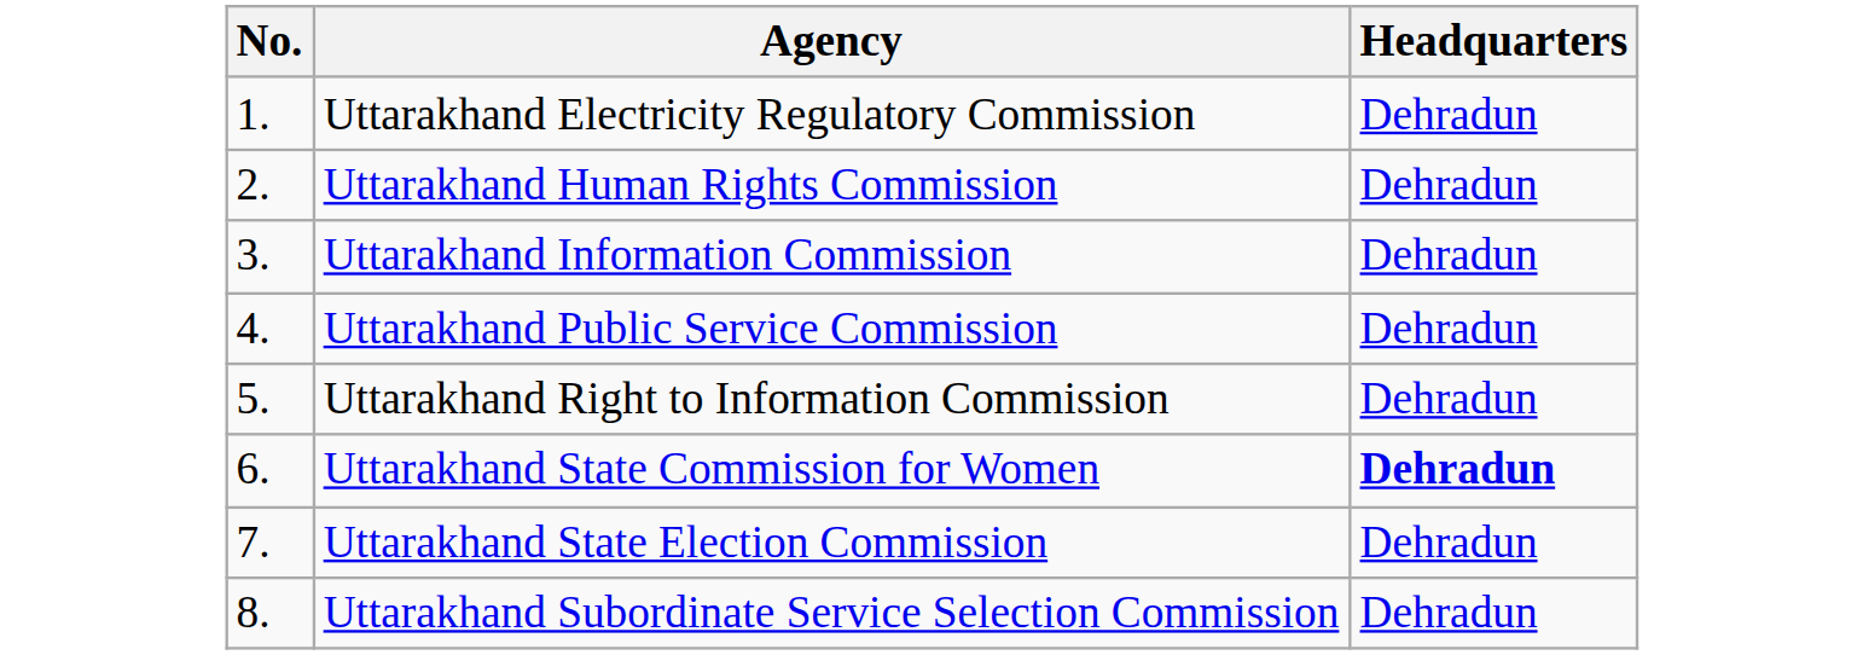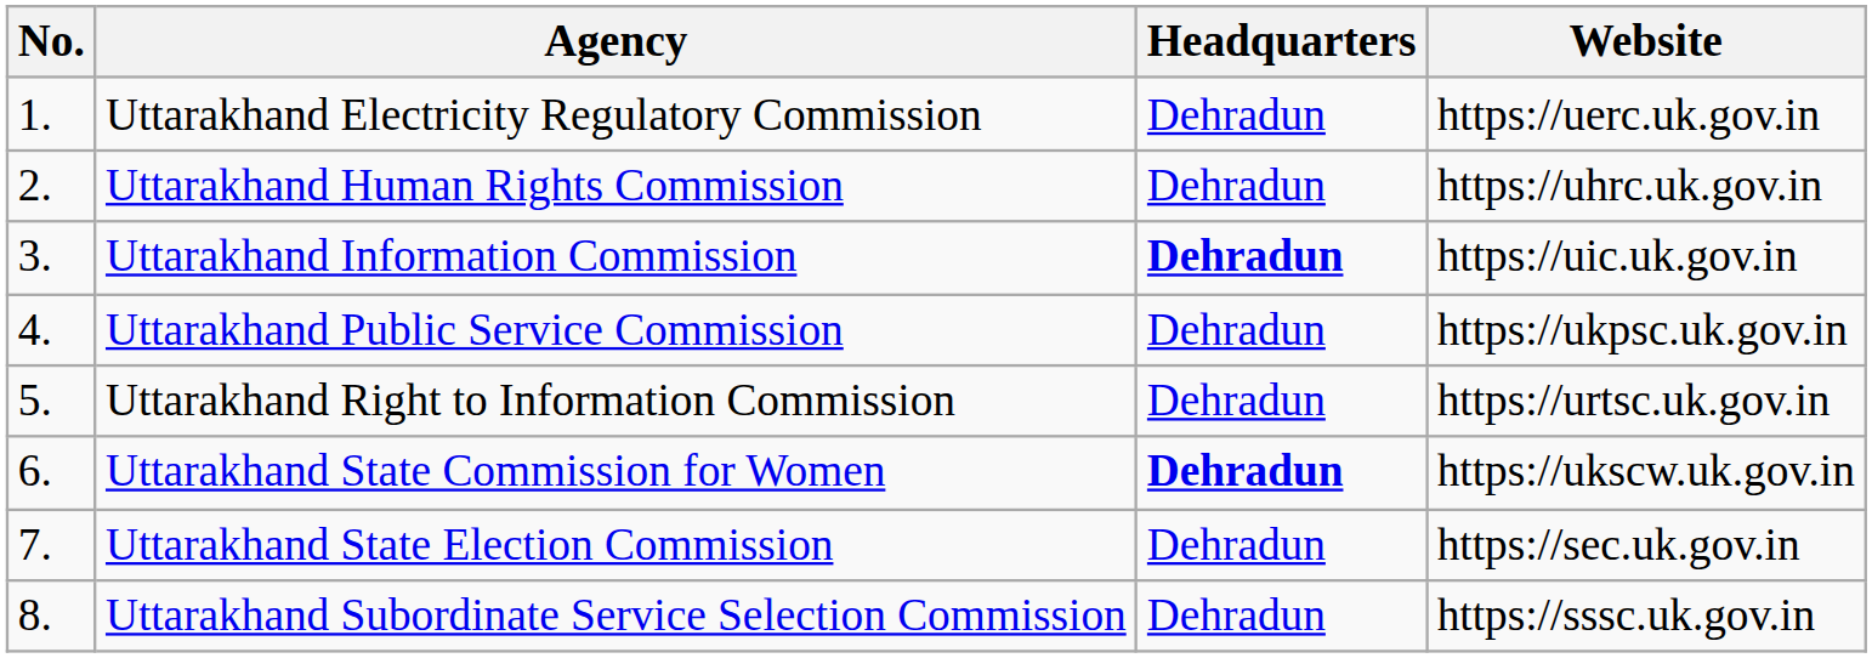 <table class="sortable wikitable" style="margin: 1em auto 1em auto;">
 <tr>
 <th>No.</th>
 <th>Agency</th>
 <th>Headquarters</th>
+<th>Website</th>
 </tr>
 <tr>
 <td>1.</td>
 <td>Uttarakhand Electricity Regulatory Commission</td>
 <td><a href='#'>Dehradun</a></td>
+<td>https://uerc.uk.gov.in</td>
 </tr>
 <tr>
 <td>2.</td>
 <td><a href='#'>Uttarakhand Human Rights Commission</a></td>
 <td><a href='#'>Dehradun</a></td>
+<td>https://uhrc.uk.gov.in</td>
 </tr>
 <tr>
 <td>3.</td>
 <td><a href='#'>Uttarakhand Information Commission</a></td>
-<td><a href='#'>Dehradun</a></td>
+<td><strong><a href='#'>Dehradun</a></strong></td>
+<td>https://uic.uk.gov.in</td>
 </tr>
 <tr>
 <td>4.</td>
 <td><a href='#'>Uttarakhand Public Service Commission</a></td>
 <td><a href='#'>Dehradun</a></td>
+<td>https://ukpsc.uk.gov.in</td>
 </tr>
 <tr>
 <td>5.</td>
 <td>Uttarakhand Right to Information Commission</td>
 <td><a href='#'>Dehradun</a></td>
+<td>https://urtsc.uk.gov.in</td>
 </tr>
 <tr>
 <td>6.</td>
 <td><a href='#'>Uttarakhand State Commission for Women</a></td>
 <td><strong><a href='#'>Dehradun</a></strong></td>
+<td>https://ukscw.uk.gov.in</td>
 </tr>
 <tr>
 <td>7.</td>
 <td><a href='#'>Uttarakhand State Election Commission</a></td>
 <td><a href='#'>Dehradun</a></td>
+<td>https://sec.uk.gov.in</td>
 </tr>
 <tr>
 <td>8.</td>
 <td><a href='#'>Uttarakhand Subordinate Service Selection Commission</a></td>
 <td><a href='#'>Dehradun</a></td>
+<td>https://sssc.uk.gov.in</td>
 </tr>
 </table>
